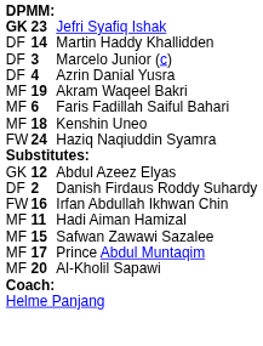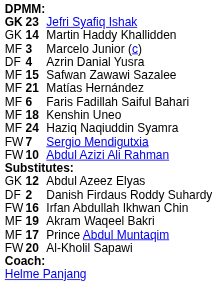 <table style="font-size: 90%; margin:0.2em auto;" cellspacing="0" cellpadding="0">
 <tr>
 <td colspan="4"><strong>DPMM:</strong></td>
 </tr>
 <tr>
 <th width="25"></th>
 <th width="25"></th>
 </tr>
 <tr>
 <td><strong>GK</strong></td>
 <td><strong>23</strong></td>
 <td><a href='#'>Jefri Syafiq Ishak</a></td>
 </tr>
 <tr>
-<td>DF</td>
+<td>GK</td>
 <td><strong>14</strong></td>
 <td>Martin Haddy Khallidden</td>
 </tr>
 <tr>
-<td>DF</td>
+<td>MF</td>
 <td><strong>3</strong></td>
 <td>Marcelo Junior  (<a href='#'>c</a>)</td>
 </tr>
 <tr>
 <td>DF</td>
 <td><strong>4</strong></td>
 <td>Azrin Danial Yusra</td>
 </tr>
 <tr>
 <td>MF</td>
-<td><strong>19</strong></td>
-<td>Akram Waqeel Bakri</td>
+<td><strong>15</strong></td>
+<td>Safwan Zawawi Sazalee</td>
+<td> </td>
+</tr>
+<tr>
+<td>MF</td>
+<td><strong>21</strong></td>
+<td>Matías Hernández</td>
 <td></td>
 </tr>
 <tr>
 <td>MF</td>
 <td><strong>6</strong></td>
 <td>Faris Fadillah Saiful Bahari</td>
 </tr>
 <tr>
 <td>MF</td>
 <td><strong>18</strong></td>
 <td>Kenshin Uneo</td>
 </tr>
 <tr>
-<td>FW</td>
+<td>MF</td>
 <td><strong>24</strong></td>
 <td>Haziq Naqiuddin Syamra</td>
+</tr>
+<tr>
+<td>FW</td>
+<td><strong>7</strong></td>
+<td><a href='#'>Sergio Mendigutxia</a></td>
+<td></td>
+</tr>
+<tr>
+<td>FW</td>
+<td><strong>10</strong></td>
+<td><a href='#'>Abdul Azizi Ali Rahman</a></td>
+<td></td>
 </tr>
 <tr>
 <td colspan=4><strong>Substitutes:</strong></td>
 </tr>
 <tr>
 <td>GK</td>
 <td><strong>12</strong></td>
 <td>Abdul Azeez Elyas</td>
 </tr>
 <tr>
 <td>DF</td>
 <td><strong>2</strong></td>
 <td>Danish Firdaus Roddy Suhardy</td>
 </tr>
 <tr>
 <td>FW</td>
 <td><strong>16</strong></td>
 <td>Irfan Abdullah Ikhwan Chin</td>
 </tr>
 <tr>
 <td>MF</td>
-<td><strong>11</strong></td>
-<td>Hadi Aiman Hamizal</td>
+<td><strong>19</strong></td>
+<td>Akram Waqeel Bakri</td>
 <td></td>
-</tr>
-<tr>
-<td>MF</td>
-<td><strong>15</strong></td>
-<td>Safwan Zawawi Sazalee</td>
-<td> </td>
 </tr>
 <tr>
 <td>MF</td>
 <td><strong>17</strong></td>
 <td>Prince <a href='#'>Abdul Muntaqim</a></td>
 </tr>
 <tr>
-<td>MF</td>
+<td>FW</td>
 <td><strong>20</strong></td>
 <td>Al-Kholil Sapawi</td>
 <td></td>
 </tr>
 <tr>
 <td colspan=4><strong>Coach:</strong></td>
 </tr>
 <tr>
 <td colspan="4"> <a href='#'>Helme Panjang</a></td>
 </tr>
 </table>
